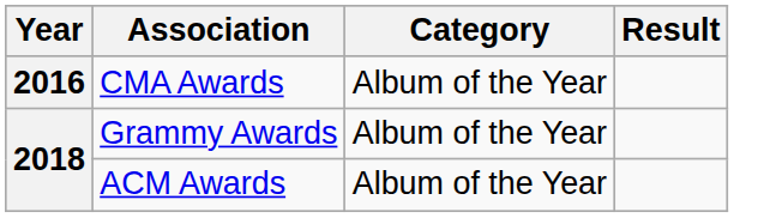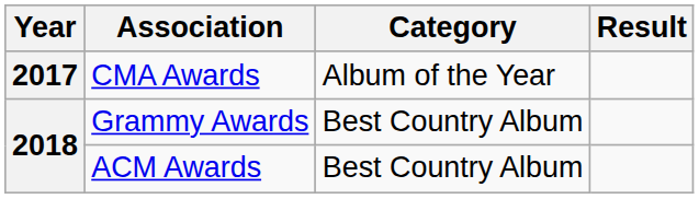 <table class="wikitable plainrowheaders">
 <tr>
 <th>Year</th>
 <th>Association</th>
 <th>Category</th>
 <th>Result</th>
 </tr>
 <tr>
-<th scope="row">2016</th>
+<th scope="row">2017</th>
 <td><a href='#'>CMA Awards</a></td>
 <td>Album of the Year</td>
 <td></td>
 </tr>
 <tr>
 <th scope="row" rowspan="2">2018</th>
 <td><a href='#'>Grammy Awards</a></td>
-<td>Album of the Year</td>
+<td>Best Country Album</td>
 <td></td>
 </tr>
 <tr>
 <td><a href='#'>ACM Awards</a></td>
-<td>Album of the Year</td>
+<td>Best Country Album</td>
 <td></td>
 </tr>
 </table>
